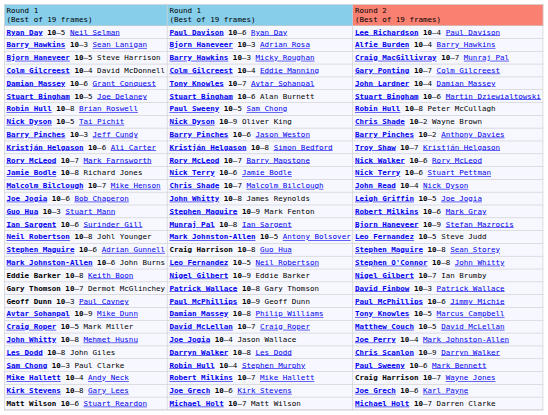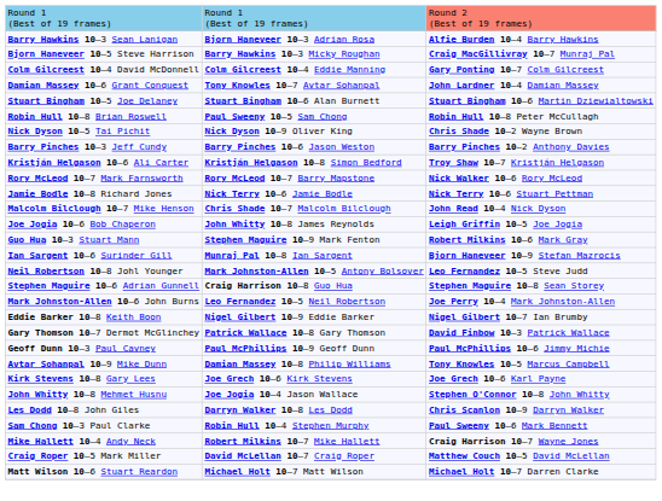 <table cellpadding="3" cellspacing="0" border="1" style="background:#f7f8ff; font-size:95%; border:#ccc solid 1px; border-collapse:collapse;">
 <tr>
 <td style="background:skyblue">Round 1<br>(Best of 19 frames)</td>
 <td style="background:skyblue">Round 1<br>(Best of 19 frames)</td>
 <td style="background:salmon">Round 2<br>(Best of 19 frames)</td>
-</tr>
-<tr>
-<td><strong> <a href='#'>Ryan Day</a>  10</strong>–5  <a href='#'>Neil Selman</a></td>
-<td><strong> <a href='#'>Paul Davison</a>  10</strong>–6  <a href='#'>Ryan Day</a></td>
-<td><strong> <a href='#'>Lee Richardson</a>  10</strong>–4  <a href='#'>Paul Davison</a></td>
 </tr>
 <tr>
 <td><strong> <a href='#'>Barry Hawkins</a>  10</strong>–3  <a href='#'>Sean Lanigan</a></td>
 <td><strong> <a href='#'>Bjorn Haneveer</a> 10</strong>–3  <a href='#'>Adrian Rosa</a></td>
 <td><strong> <a href='#'>Alfie Burden</a> 10</strong>–4  <a href='#'>Barry Hawkins</a></td>
 </tr>
 <tr>
 <td><strong> <a href='#'>Bjorn Haneveer</a> 10</strong>–5  Steve Harrison</td>
 <td><strong> <a href='#'>Barry Hawkins</a>  10</strong>–3  <a href='#'>Micky Roughan</a></td>
 <td><strong> <a href='#'>Craig MacGillivray</a> 10</strong>–7  <a href='#'>Munraj Pal</a></td>
 </tr>
 <tr>
 <td><strong> <a href='#'>Colm Gilcreest</a> 10</strong>–4  David McDonnell</td>
 <td><strong> <a href='#'>Colm Gilcreest</a> 10</strong>–4  <a href='#'>Eddie Manning</a></td>
 <td><strong> <a href='#'>Gary Ponting</a> 10</strong>–7  <a href='#'>Colm Gilcreest</a></td>
 </tr>
 <tr>
 <td><strong> <a href='#'>Damian Massey</a> 10</strong>–6  <a href='#'>Grant Conquest</a></td>
 <td><strong> <a href='#'>Tony Knowles</a> 10</strong>–7  <a href='#'>Avtar Sohanpal</a></td>
 <td><strong> <a href='#'>John Lardner</a> 10</strong>–4  <a href='#'>Damian Massey</a></td>
 </tr>
 <tr>
 <td><strong> <a href='#'>Stuart Bingham</a> 10</strong>–5  <a href='#'>Joe Delaney</a></td>
 <td><strong> <a href='#'>Stuart Bingham</a> 10</strong>–6  Alan Burnett</td>
 <td><strong> <a href='#'>Stuart Bingham</a> 10</strong>–6  <a href='#'>Martin Dziewialtowski</a></td>
 </tr>
 <tr>
 <td><strong> <a href='#'>Robin Hull</a> 10</strong>–8  <a href='#'>Brian Roswell</a></td>
 <td><strong> <a href='#'>Paul Sweeny</a> 10</strong>–5  <a href='#'>Sam Chong</a></td>
 <td><strong> <a href='#'>Robin Hull</a> 10</strong>–8  Peter McCullagh</td>
 </tr>
 <tr>
 <td><strong> <a href='#'>Nick Dyson</a> 10</strong>–5  <a href='#'>Tai Pichit</a></td>
 <td><strong> <a href='#'>Nick Dyson</a> 10</strong>–9  Oliver King</td>
 <td><strong> <a href='#'>Chris Shade</a>  10</strong>–2  Wayne Brown</td>
 </tr>
 <tr>
 <td><strong> <a href='#'>Barry Pinches</a> 10</strong>–3  <a href='#'>Jeff Cundy</a></td>
 <td><strong> <a href='#'>Barry Pinches</a> 10</strong>–6  <a href='#'>Jason Weston</a></td>
 <td><strong> <a href='#'>Barry Pinches</a> 10</strong>–2  <a href='#'>Anthony Davies</a></td>
 </tr>
 <tr>
 <td><strong> <a href='#'>Kristján Helgason</a> 10</strong>–6  <a href='#'>Ali Carter</a></td>
 <td><strong> <a href='#'>Kristján Helgason</a> 10</strong>–8  <a href='#'>Simon Bedford</a></td>
 <td><strong> <a href='#'>Troy Shaw</a> 10</strong>–7  <a href='#'>Kristján Helgason</a></td>
 </tr>
 <tr>
 <td><strong> <a href='#'>Rory McLeod</a> 10</strong>–7  <a href='#'>Mark Farnsworth</a></td>
 <td><strong> <a href='#'>Rory McLeod</a> 10</strong>–7  <a href='#'>Barry Mapstone</a></td>
 <td><strong> <a href='#'>Nick Walker</a> 10</strong>–6  <a href='#'>Rory McLeod</a></td>
 </tr>
 <tr>
 <td><strong> <a href='#'>Jamie Bodle</a> 10</strong>–8  Richard Jones</td>
 <td><strong> <a href='#'>Nick Terry</a> 10</strong>–6  <a href='#'>Jamie Bodle</a></td>
 <td><strong> <a href='#'>Nick Terry</a> 10</strong>–6  <a href='#'>Stuart Pettman</a></td>
 </tr>
 <tr>
 <td><strong> <a href='#'>Malcolm Bilclough</a>  10</strong>–7  <a href='#'>Mike Henson</a></td>
 <td><strong> <a href='#'>Chris Shade</a>  10</strong>–7  <a href='#'>Malcolm Bilclough</a></td>
 <td><strong> <a href='#'>John Read</a> 10</strong>–4  <a href='#'>Nick Dyson</a></td>
 </tr>
 <tr>
 <td><strong> <a href='#'>Joe Jogia</a> 10</strong>–6  <a href='#'>Bob Chaperon</a></td>
 <td><strong> <a href='#'>John Whitty</a> 10</strong>–8  James Reynolds</td>
 <td><strong> <a href='#'>Leigh Griffin</a> 10</strong>–5  <a href='#'>Joe Jogia</a></td>
 </tr>
 <tr>
 <td><strong> <a href='#'>Guo Hua</a>  10</strong>–3  <a href='#'>Stuart Mann</a></td>
 <td><strong> <a href='#'>Stephen Maguire</a> 10</strong>–9  Mark Fenton</td>
 <td><strong> <a href='#'>Robert Milkins</a> 10</strong>–6  <a href='#'>Mark Gray</a></td>
 </tr>
 <tr>
 <td><strong> <a href='#'>Ian Sargent</a> 10</strong>–6  <a href='#'>Surinder Gill</a></td>
 <td><strong> <a href='#'>Munraj Pal</a> 10</strong>–8  <a href='#'>Ian Sargent</a></td>
 <td><strong> <a href='#'>Bjorn Haneveer</a> 10</strong>–9  <a href='#'>Stefan Mazrocis</a></td>
 </tr>
 <tr>
 <td><strong> <a href='#'>Neil Robertson</a> 10</strong>–8  Johl Younger</td>
 <td><strong> <a href='#'>Mark Johnston-Allen</a> 10</strong>–5  <a href='#'>Antony Bolsover</a></td>
 <td><strong> <a href='#'>Leo Fernandez</a> 10</strong>–5  Steve Judd</td>
 </tr>
 <tr>
 <td><strong> <a href='#'>Stephen Maguire</a> 10</strong>–6  <a href='#'>Adrian Gunnell</a></td>
 <td><strong> Craig Harrison  10</strong>–8  <a href='#'>Guo Hua</a></td>
 <td><strong> <a href='#'>Stephen Maguire</a> 10</strong>–8  <a href='#'>Sean Storey</a></td>
 </tr>
 <tr>
 <td><strong> <a href='#'>Mark Johnston-Allen</a> 10</strong>–6  John Burns</td>
 <td><strong> <a href='#'>Leo Fernandez</a> 10</strong>–5  <a href='#'>Neil Robertson</a></td>
-<td><strong> <a href='#'>Stephen O'Connor</a> 10</strong>–8  <a href='#'>John Whitty</a></td>
+<td><strong> <a href='#'>Joe Perry</a> 10</strong>–4  <a href='#'>Mark Johnston-Allen</a></td>
 </tr>
 <tr>
 <td><strong> Eddie Barker 10</strong>–8  <a href='#'>Keith Boon</a></td>
 <td><strong> <a href='#'>Nigel Gilbert</a> 10</strong>–9  Eddie Barker</td>
 <td><strong> <a href='#'>Nigel Gilbert</a> 10</strong>–7  Ian Brumby</td>
 </tr>
 <tr>
 <td><strong> Gary Thomson 10</strong>–7  Dermot McGlinchey</td>
 <td><strong> <a href='#'>Patrick Wallace</a> 10</strong>–8  Gary Thomson</td>
 <td><strong> <a href='#'>David Finbow</a> 10</strong>–3  <a href='#'>Patrick Wallace</a></td>
 </tr>
 <tr>
 <td><strong> Geoff Dunn 10</strong>–3  <a href='#'>Paul Cavney</a></td>
 <td><strong> <a href='#'>Paul McPhillips</a> 10</strong>–9  Geoff Dunn</td>
 <td><strong> <a href='#'>Paul McPhillips</a> 10</strong>–6  <a href='#'>Jimmy Michie</a></td>
 </tr>
 <tr>
 <td><strong> <a href='#'>Avtar Sohanpal</a> 10</strong>–9  <a href='#'>Mike Dunn</a></td>
 <td><strong> <a href='#'>Damian Massey</a> 10</strong>–8  <a href='#'>Philip Williams</a></td>
 <td><strong> <a href='#'>Tony Knowles</a> 10</strong>–5  <a href='#'>Marcus Campbell</a></td>
 </tr>
 <tr>
-<td><strong> <a href='#'>Craig Roper</a>  10</strong>–5  Mark Miller</td>
-<td><strong> <a href='#'>David McLellan</a>  10</strong>–7  <a href='#'>Craig Roper</a></td>
-<td><strong> <a href='#'>Matthew Couch</a> 10</strong>–5  <a href='#'>David McLellan</a></td>
+<td><strong> <a href='#'>Kirk Stevens</a> 10</strong>–8  <a href='#'>Gary Lees</a></td>
+<td><strong> <a href='#'>Joe Grech</a> 10</strong>–6  <a href='#'>Kirk Stevens</a></td>
+<td><strong> <a href='#'>Joe Grech</a> 10</strong>–6  <a href='#'>Karl Payne</a></td>
 </tr>
 <tr>
 <td><strong> <a href='#'>John Whitty</a> 10</strong>–8  <a href='#'>Mehmet Husnu</a></td>
 <td><strong> <a href='#'>Joe Jogia</a> 10</strong>–4  Jason Wallace</td>
-<td><strong> <a href='#'>Joe Perry</a> 10</strong>–4  <a href='#'>Mark Johnston-Allen</a></td>
+<td><strong> <a href='#'>Stephen O'Connor</a> 10</strong>–8  <a href='#'>John Whitty</a></td>
 </tr>
 <tr>
 <td><strong> <a href='#'>Les Dodd</a> 10</strong>–8  John Giles</td>
 <td><strong> <a href='#'>Darryn Walker</a> 10</strong>–8  <a href='#'>Les Dodd</a></td>
 <td><strong> <a href='#'>Chris Scanlon</a> 10</strong>–9  <a href='#'>Darryn Walker</a></td>
 </tr>
 <tr>
 <td><strong> <a href='#'>Sam Chong</a> 10</strong>–3  Paul Clarke</td>
 <td><strong> <a href='#'>Robin Hull</a> 10</strong>–4  <a href='#'>Stephen Murphy</a></td>
 <td><strong> <a href='#'>Paul Sweeny</a> 10</strong>–6  <a href='#'>Mark Bennett</a></td>
 </tr>
 <tr>
 <td><strong> <a href='#'>Mike Hallett</a> 10</strong>–4  <a href='#'>Andy Neck</a></td>
 <td><strong> <a href='#'>Robert Milkins</a> 10</strong>–7  <a href='#'>Mike Hallett</a></td>
 <td><strong> Craig Harrison  10</strong>–7  <a href='#'>Wayne Jones</a></td>
 </tr>
 <tr>
-<td><strong> <a href='#'>Kirk Stevens</a> 10</strong>–8  <a href='#'>Gary Lees</a></td>
-<td><strong> <a href='#'>Joe Grech</a> 10</strong>–6  <a href='#'>Kirk Stevens</a></td>
-<td><strong> <a href='#'>Joe Grech</a> 10</strong>–6  <a href='#'>Karl Payne</a></td>
+<td><strong> <a href='#'>Craig Roper</a>  10</strong>–5  Mark Miller</td>
+<td><strong> <a href='#'>David McLellan</a>  10</strong>–7  <a href='#'>Craig Roper</a></td>
+<td><strong> <a href='#'>Matthew Couch</a> 10</strong>–5  <a href='#'>David McLellan</a></td>
 </tr>
 <tr>
 <td><strong> Matt Wilson 10</strong>–6  <a href='#'>Stuart Reardon</a></td>
 <td><strong> <a href='#'>Michael Holt</a> 10</strong>–7  Matt Wilson</td>
 <td><strong> <a href='#'>Michael Holt</a> 10</strong>–7  Darren Clarke</td>
 </tr>
 <tr>
 </tr>
 </table>
